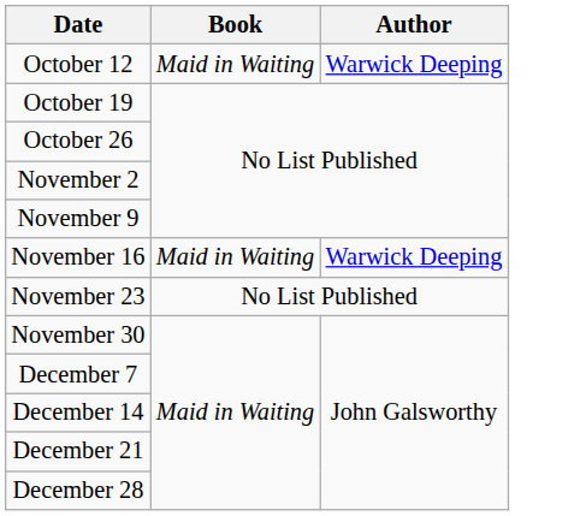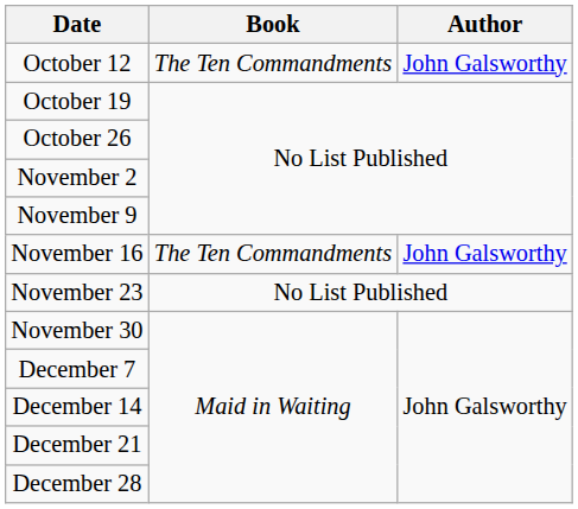 <table class="wikitable sortable" style="text-align: center">
 <tr>
 <th>Date</th>
 <th>Book</th>
 <th>Author</th>
 </tr>
 <tr>
 <td>October 12</td>
-<td><em>Maid in Waiting</em></td>
-<td><a href='#'>Warwick Deeping</a></td>
+<td><em>The Ten Commandments</em></td>
+<td><a href='#'>John Galsworthy</a></td>
 </tr>
 <tr>
 <td>October 19</td>
 <td rowspan=4 colspan=2>No List Published</td>
 </tr>
 <tr>
 <td>October 26</td>
 </tr>
 <tr>
 <td>November 2</td>
 </tr>
 <tr>
 <td>November 9</td>
 </tr>
 <tr>
 <td>November 16</td>
-<td><em>Maid in Waiting</em></td>
-<td><a href='#'>Warwick Deeping</a></td>
+<td><em>The Ten Commandments</em></td>
+<td><a href='#'>John Galsworthy</a></td>
 </tr>
 <tr>
 <td>November 23</td>
 <td colspan=2>No List Published</td>
 </tr>
 <tr>
 <td>November 30</td>
 <td rowspan=5><em>Maid in Waiting</em></td>
 <td rowspan=5>John Galsworthy</td>
 </tr>
 <tr>
 <td>December 7</td>
 </tr>
 <tr>
 <td>December 14</td>
 </tr>
 <tr>
 <td>December 21</td>
 </tr>
 <tr>
 <td>December 28</td>
 </tr>
 </table>
